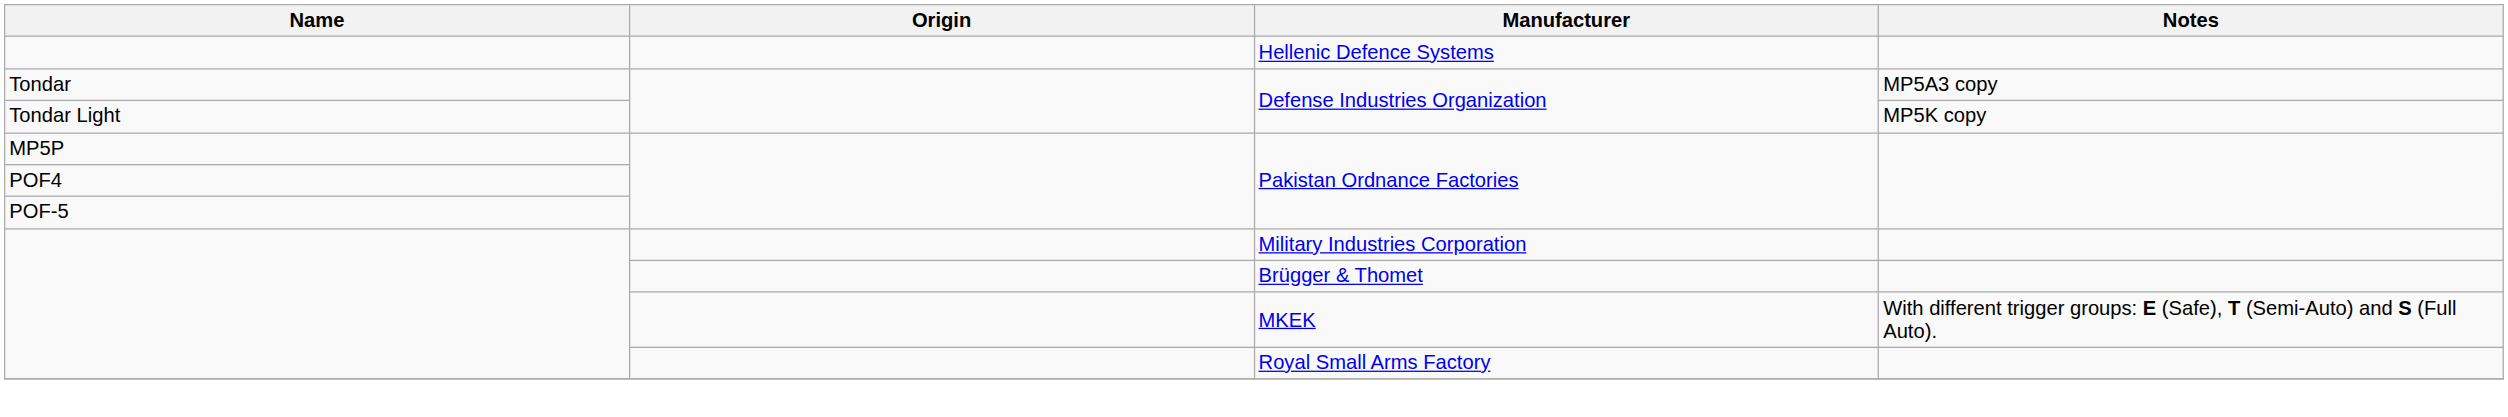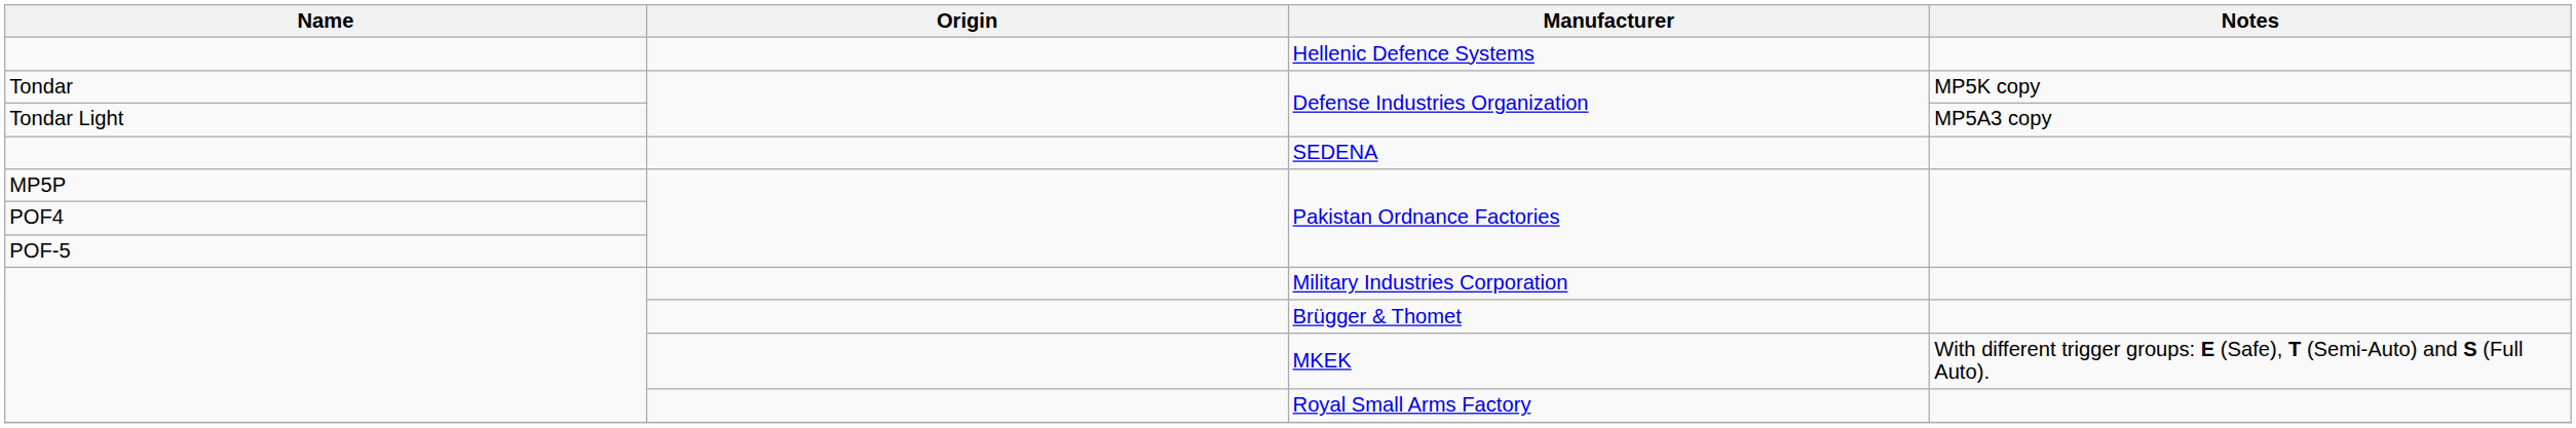 <table class=wikitable border="0" width="100%">
 <tr>
 <th width="25%">Name</th>
 <th width="25%">Origin</th>
 <th width="25%">Manufacturer</th>
 <th>Notes</th>
 </tr>
 <tr>
 <td></td>
 <td></td>
 <td><a href='#'>Hellenic Defence Systems</a></td>
 <td></td>
 </tr>
 <tr>
 <td>Tondar</td>
 <td rowspan="2"></td>
 <td rowspan="2"><a href='#'>Defense Industries Organization</a></td>
+<td>MP5K copy</td>
+</tr>
+<tr>
+<td>Tondar Light</td>
 <td>MP5A3 copy</td>
 </tr>
 <tr>
-<td>Tondar Light</td>
-<td>MP5K copy</td>
+<td></td>
+<td></td>
+<td><a href='#'>SEDENA</a></td>
+<td></td>
 </tr>
 <tr>
 <td>MP5P</td>
 <td rowspan="3"></td>
 <td rowspan="3"><a href='#'>Pakistan Ordnance Factories</a></td>
 <td rowspan="3"></td>
 </tr>
 <tr>
 <td>POF4</td>
 </tr>
 <tr>
 <td>POF-5</td>
 </tr>
 <tr>
 <td rowspan="4"></td>
 <td></td>
 <td><a href='#'>Military Industries Corporation</a></td>
 <td></td>
 </tr>
 <tr>
 <td></td>
 <td><a href='#'>Brügger & Thomet</a></td>
 <td></td>
 </tr>
 <tr>
 <td></td>
 <td><a href='#'>MKEK</a></td>
 <td>With different trigger groups: <strong>E</strong> (Safe), <strong>T</strong> (Semi-Auto) and <strong>S</strong> (Full Auto).</td>
 </tr>
 <tr>
 <td></td>
 <td><a href='#'>Royal Small Arms Factory</a></td>
 <td></td>
 </tr>
 <tr>
 </tr>
 </table>
